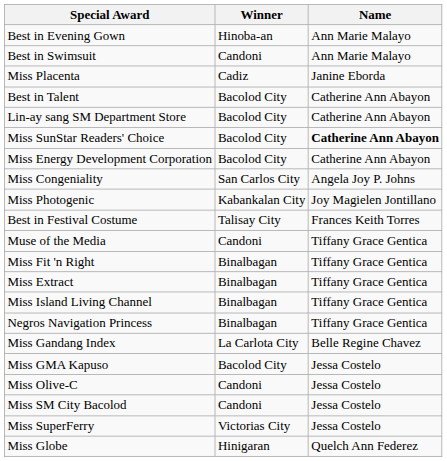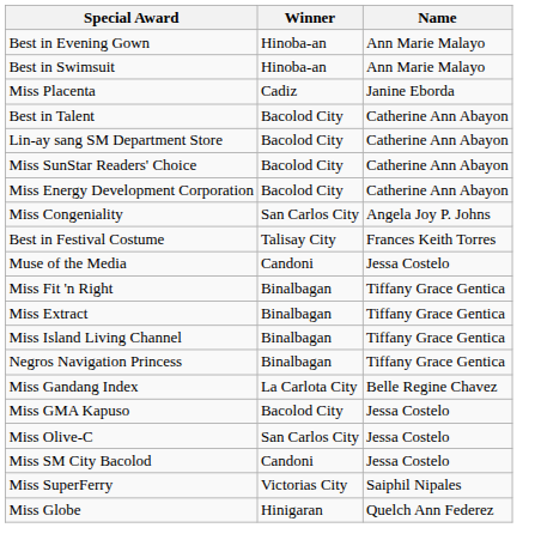 <table class="wikitable">
 <tr>
 <th>Special Award</th>
 <th>Winner</th>
 <th>Name</th>
 </tr>
 <tr>
 <td>Best in Evening Gown</td>
 <td>Hinoba-an</td>
 <td>Ann Marie Malayo</td>
 </tr>
 <tr>
 <td>Best in Swimsuit</td>
-<td>Candoni</td>
+<td>Hinoba-an</td>
 <td>Ann Marie Malayo</td>
 </tr>
 <tr>
 <td>Miss Placenta</td>
 <td>Cadiz</td>
 <td>Janine Eborda</td>
 </tr>
 <tr>
 <td>Best in Talent</td>
 <td>Bacolod City</td>
 <td>Catherine Ann Abayon</td>
 </tr>
 <tr>
 <td>Lin-ay sang SM Department Store</td>
 <td>Bacolod City</td>
 <td>Catherine Ann Abayon</td>
 </tr>
 <tr>
 <td>Miss SunStar Readers' Choice</td>
 <td>Bacolod City</td>
-<td><strong>Catherine Ann Abayon</strong></td>
+<td>Catherine Ann Abayon</td>
 </tr>
 <tr>
 <td>Miss Energy Development Corporation</td>
 <td>Bacolod City</td>
 <td>Catherine Ann Abayon</td>
 </tr>
 <tr>
 <td>Miss Congeniality</td>
 <td>San Carlos City</td>
 <td>Angela Joy P. Johns</td>
 </tr>
 <tr>
-<td>Miss Photogenic</td>
-<td>Kabankalan City</td>
-<td>Joy Magielen Jontillano</td>
-</tr>
-<tr>
 <td>Best in Festival Costume</td>
 <td>Talisay City</td>
 <td>Frances Keith Torres</td>
 </tr>
 <tr>
 <td>Muse of the Media</td>
 <td>Candoni</td>
-<td>Tiffany Grace Gentica</td>
+<td>Jessa Costelo</td>
 </tr>
 <tr>
 <td>Miss Fit 'n Right</td>
 <td>Binalbagan</td>
 <td>Tiffany Grace Gentica</td>
 </tr>
 <tr>
 <td>Miss Extract</td>
 <td>Binalbagan</td>
 <td>Tiffany Grace Gentica</td>
 </tr>
 <tr>
 <td>Miss Island Living Channel</td>
 <td>Binalbagan</td>
 <td>Tiffany Grace Gentica</td>
 </tr>
 <tr>
 <td>Negros Navigation Princess</td>
 <td>Binalbagan</td>
 <td>Tiffany Grace Gentica</td>
 </tr>
 <tr>
 <td>Miss Gandang Index</td>
 <td>La Carlota City</td>
 <td>Belle Regine Chavez</td>
 </tr>
 <tr>
 <td>Miss GMA Kapuso</td>
 <td>Bacolod City</td>
 <td>Jessa Costelo</td>
 </tr>
 <tr>
 <td>Miss Olive-C</td>
-<td>Candoni</td>
+<td>San Carlos City</td>
 <td>Jessa Costelo</td>
 </tr>
 <tr>
 <td>Miss SM City Bacolod</td>
 <td>Candoni</td>
 <td>Jessa Costelo</td>
 </tr>
 <tr>
 <td>Miss SuperFerry</td>
 <td>Victorias City</td>
-<td>Jessa Costelo</td>
+<td>Saiphil Nipales</td>
 </tr>
 <tr>
 <td>Miss Globe</td>
 <td>Hinigaran</td>
 <td>Quelch Ann Federez</td>
 </tr>
 </table>
